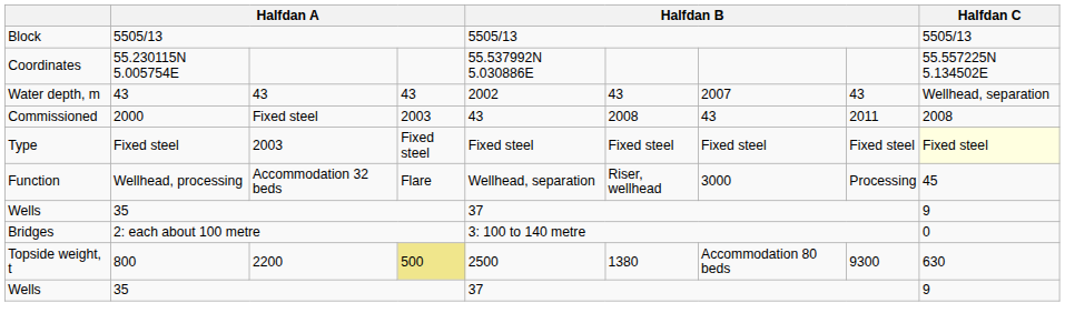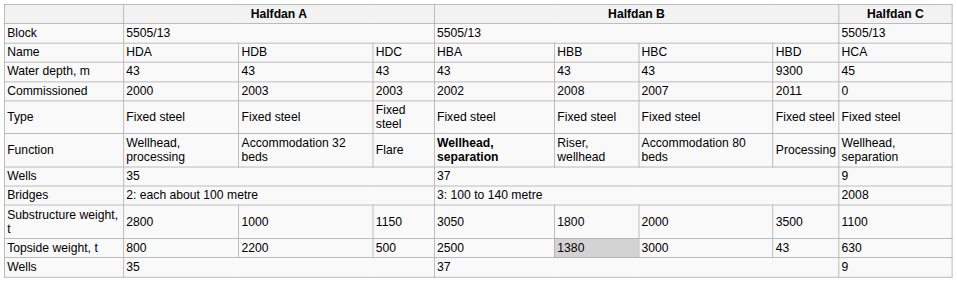 <table class="wikitable">
 <tr>
 <th></th>
 <th colspan="3">Halfdan A</th>
 <th colspan="4">Halfdan B</th>
 <th>Halfdan C</th>
 </tr>
 <tr>
 <td>Block</td>
 <td colspan="3">5505/13</td>
 <td colspan="4">5505/13</td>
 <td>5505/13</td>
 </tr>
 <tr>
-<td>Coordinates</td>
-<td>55.230115N  5.005754E</td>
-<td></td>
-<td></td>
-<td>55.537992N  5.030886E</td>
-<td></td>
-<td></td>
-<td></td>
-<td>55.557225N  5.134502E</td>
+<td>Name</td>
+<td>HDA</td>
+<td>HDB</td>
+<td>HDC</td>
+<td>HBA</td>
+<td>HBB</td>
+<td>HBC</td>
+<td>HBD</td>
+<td>HCA</td>
 </tr>
 <tr>
 <td>Water depth, m</td>
 <td>43</td>
 <td>43</td>
 <td>43</td>
-<td>2002</td>
 <td>43</td>
-<td>2007</td>
 <td>43</td>
-<td>Wellhead,  separation</td>
+<td>43</td>
+<td>9300</td>
+<td>45</td>
 </tr>
 <tr>
 <td>Commissioned</td>
 <td>2000</td>
-<td>Fixed steel</td>
 <td>2003</td>
-<td>43</td>
+<td>2003</td>
+<td>2002</td>
 <td>2008</td>
-<td>43</td>
+<td>2007</td>
 <td>2011</td>
-<td>2008</td>
+<td>0</td>
 </tr>
 <tr>
 <td>Type</td>
-<td>Fixed steel</td>
-<td>2003</td>
 <td>Fixed steel</td>
 <td>Fixed steel</td>
 <td>Fixed steel</td>
 <td>Fixed steel</td>
 <td>Fixed steel</td>
-<td style="background: lightyellow;">Fixed steel</td>
+<td>Fixed steel</td>
+<td>Fixed steel</td>
+<td>Fixed steel</td>
 </tr>
 <tr>
 <td>Function</td>
 <td>Wellhead,  processing</td>
 <td>Accommodation 32  beds</td>
 <td>Flare</td>
+<td><strong>Wellhead,  separation</strong></td>
+<td>Riser, wellhead</td>
+<td>Accommodation 80  beds</td>
+<td>Processing</td>
 <td>Wellhead,  separation</td>
-<td>Riser, wellhead</td>
-<td>3000</td>
-<td>Processing</td>
-<td>45</td>
 </tr>
 <tr>
 <td>Wells</td>
 <td colspan="3">35</td>
 <td colspan="4">37</td>
 <td>9</td>
 </tr>
 <tr>
 <td>Bridges</td>
 <td colspan="3">2: each about 100  metre</td>
 <td colspan="4">3: 100 to 140 metre</td>
-<td>0</td>
+<td>2008</td>
+</tr>
+<tr>
+<td>Substructure  weight, t</td>
+<td>2800</td>
+<td>1000</td>
+<td>1150</td>
+<td>3050</td>
+<td>1800</td>
+<td>2000</td>
+<td>3500</td>
+<td>1100</td>
 </tr>
 <tr>
 <td>Topside weight, t</td>
 <td>800</td>
 <td>2200</td>
-<td style="background: khaki;">500</td>
+<td>500</td>
 <td>2500</td>
-<td>1380</td>
-<td>Accommodation 80  beds</td>
-<td>9300</td>
+<td style="background: lightgrey;">1380</td>
+<td>3000</td>
+<td>43</td>
 <td>630</td>
 </tr>
 <tr>
 <td>Wells</td>
 <td colspan="3">35</td>
 <td colspan="4">37</td>
 <td>9</td>
 </tr>
 </table>
